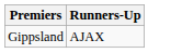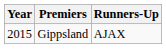 <table class="wikitable">
 <tr>
+<th>Year</th>
 <th>Premiers</th>
 <th>Runners-Up</th>
 </tr>
 <tr>
+<td>2015</td>
 <td>Gippsland</td>
 <td>AJAX</td>
 </tr>
 </table>
